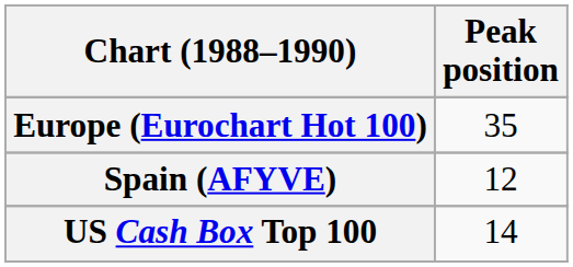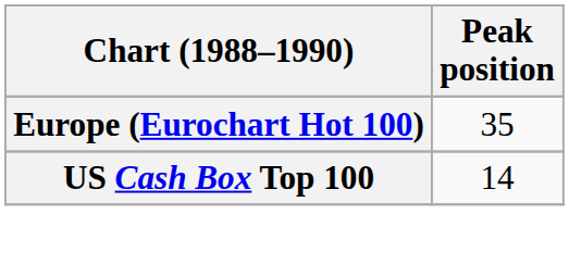 <table class="wikitable sortable plainrowheaders" style="text-align:center">
 <tr>
 <th scope="col">Chart (1988–1990)</th>
 <th scope="col">Peak<br>position</th>
 </tr>
 <tr>
 </tr>
 <tr>
 </tr>
 <tr>
 </tr>
 <tr>
 </tr>
 <tr>
 <th scope="row">Europe (<a href='#'>Eurochart Hot 100</a>)</th>
 <td>35</td>
 </tr>
 <tr>
 </tr>
 <tr>
 </tr>
 <tr>
-<th scope="row">Spain (<a href='#'>AFYVE</a>)</th>
-<td>12</td>
-</tr>
-<tr>
 </tr>
 <tr>
 </tr>
 <tr>
 </tr>
 <tr>
 </tr>
 <tr>
 <th scope="row">US <em><a href='#'>Cash Box</a></em> Top 100</th>
 <td>14</td>
 </tr>
 <tr>
 </tr>
 </table>
